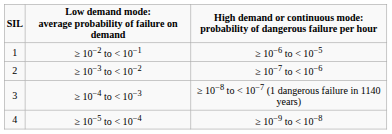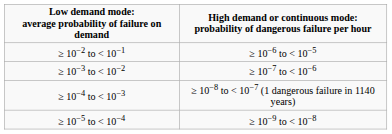 <table class="wikitable" style="text-align:center;">
 <tr>
-<td><strong>SIL</strong></td>
 <td><strong> Low demand mode: <br> average probability of failure on demand </strong></td>
 <td><strong> High demand or continuous mode: <br> probability of dangerous failure per hour </strong></td>
 </tr>
 <tr>
-<td>1</td>
 <td>≥ 10<sup>−2</sup> to < 10<sup>−1</sup></td>
 <td>≥ 10<sup>−6</sup> to < 10<sup>−5</sup></td>
 </tr>
 <tr>
-<td>2</td>
 <td>≥ 10<sup>−3</sup> to < 10<sup>−2</sup></td>
 <td>≥ 10<sup>−7</sup> to < 10<sup>−6</sup></td>
 </tr>
 <tr>
-<td>3</td>
 <td>≥ 10<sup>−4</sup> to < 10<sup>−3</sup></td>
 <td>≥ 10<sup>−8</sup> to < 10<sup>−7</sup> (1 dangerous failure in 1140 years)</td>
 </tr>
 <tr>
-<td>4</td>
 <td>≥ 10<sup>−5</sup> to < 10<sup>−4</sup></td>
 <td>≥ 10<sup>−9</sup> to < 10<sup>−8</sup></td>
 </tr>
 </table>
